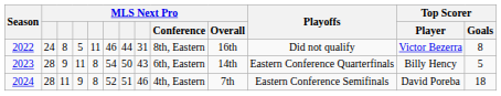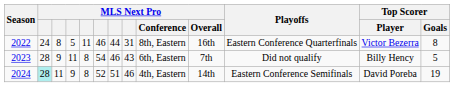 <table class="wikitable" style="text-align: center">
 <tr>
 <th scope="col" rowspan="2">Season</th>
 <th colspan=9 class="unsortable"><a href='#'>MLS Next Pro</a></th>
 <th scope="col" rowspan=2 class="unsortable"><strong>Playoffs</strong></th>
 <th scope="col" colspan=3 class="unsortable">Top Scorer</th>
 </tr>
 <tr>
 <th></th>
 <th></th>
 <th></th>
 <th></th>
 <th></th>
 <th></th>
 <th></th>
 <th>Conference</th>
 <th>Overall</th>
 <th class="unsortable">Player</th>
 <th class="unsortable">Goals</th>
 </tr>
 <tr>
 <td><a href='#'>2022</a></td>
 <td>24</td>
 <td>8</td>
 <td>5</td>
 <td>11</td>
 <td>46</td>
 <td>44</td>
 <td>31</td>
 <td>8th, Eastern</td>
 <td>16th</td>
-<td>Did not qualify</td>
+<td>Eastern Conference Quarterfinals</td>
 <td> <a href='#'>Victor Bezerra</a></td>
 <td>8</td>
 </tr>
 <tr>
 <td><a href='#'>2023</a></td>
 <td>28</td>
 <td>9</td>
 <td>11</td>
 <td>8</td>
 <td>54</td>
-<td>50</td>
+<td>46</td>
 <td>43</td>
 <td>6th, Eastern</td>
-<td>14th</td>
-<td>Eastern Conference Quarterfinals</td>
+<td>7th</td>
+<td>Did not qualify</td>
 <td> Billy Hency</td>
 <td>5</td>
 </tr>
 <tr>
 <td><a href='#'>2024</a></td>
-<td>28</td>
+<td style="background: paleturquoise;">28</td>
 <td>11</td>
 <td>9</td>
 <td>8</td>
 <td>52</td>
 <td>51</td>
 <td>46</td>
 <td>4th, Eastern</td>
-<td>7th</td>
+<td>14th</td>
 <td>Eastern Conference Semifinals</td>
 <td> David Poreba</td>
-<td>18</td>
+<td>19</td>
 </tr>
 </table>
